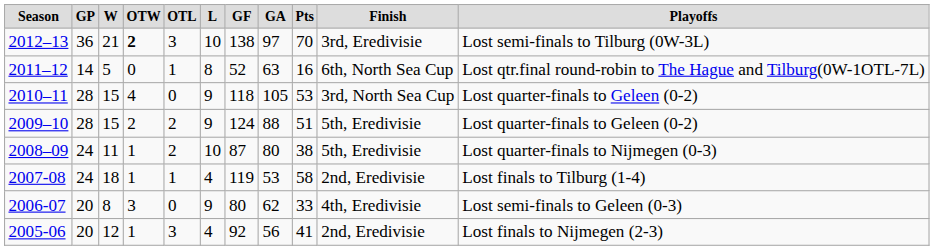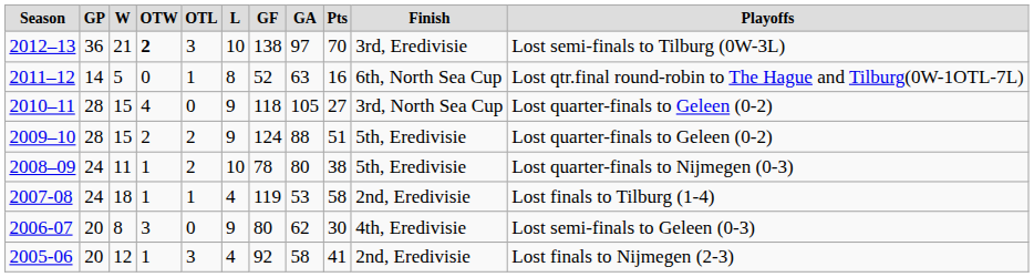 <table class="wikitable">
 <tr align="center" style="font-size: small; font-weight:bold; background-color:#dddddd; padding:5px;" |>
 <td>Season</td>
 <td>GP</td>
 <td>W</td>
 <td>OTW</td>
 <td>OTL</td>
 <td>L</td>
 <td>GF</td>
 <td>GA</td>
 <td>Pts</td>
 <td>Finish</td>
 <td>Playoffs</td>
 </tr>
 <tr>
 <td><a href='#'>2012–13</a></td>
 <td>36</td>
 <td>21</td>
 <td><strong>2</strong></td>
 <td>3</td>
 <td>10</td>
 <td>138</td>
 <td>97</td>
 <td>70</td>
 <td>3rd, Eredivisie</td>
 <td>Lost semi-finals to Tilburg (0W-3L)</td>
 </tr>
 <tr>
 <td><a href='#'>2011–12</a></td>
 <td>14</td>
 <td>5</td>
 <td>0</td>
 <td>1</td>
 <td>8</td>
 <td>52</td>
 <td>63</td>
 <td>16</td>
 <td>6th, North Sea Cup</td>
 <td>Lost qtr.final round-robin to <a href='#'>The Hague</a> and <a href='#'>Tilburg</a>(0W-1OTL-7L)</td>
 </tr>
 <tr>
 <td><a href='#'>2010–11</a></td>
 <td>28</td>
 <td>15</td>
 <td>4</td>
 <td>0</td>
 <td>9</td>
 <td>118</td>
 <td>105</td>
-<td>53</td>
+<td>27</td>
 <td>3rd, North Sea Cup</td>
 <td>Lost quarter-finals to <a href='#'>Geleen</a> (0-2)</td>
 </tr>
 <tr>
 <td><a href='#'>2009–10</a></td>
 <td>28</td>
 <td>15</td>
 <td>2</td>
 <td>2</td>
 <td>9</td>
 <td>124</td>
 <td>88</td>
 <td>51</td>
 <td>5th, Eredivisie</td>
 <td>Lost quarter-finals to Geleen (0-2)</td>
 </tr>
 <tr>
 <td><a href='#'>2008–09</a></td>
 <td>24</td>
 <td>11</td>
 <td>1</td>
 <td>2</td>
 <td>10</td>
-<td>87</td>
+<td>78</td>
 <td>80</td>
 <td>38</td>
 <td>5th, Eredivisie</td>
 <td>Lost quarter-finals to Nijmegen (0-3)</td>
 </tr>
 <tr>
 <td><a href='#'>2007-08</a></td>
 <td>24</td>
 <td>18</td>
 <td>1</td>
 <td>1</td>
 <td>4</td>
 <td>119</td>
 <td>53</td>
 <td>58</td>
 <td>2nd, Eredivisie</td>
 <td>Lost finals to Tilburg (1-4)</td>
 </tr>
 <tr>
 <td><a href='#'>2006-07</a></td>
 <td>20</td>
 <td>8</td>
 <td>3</td>
 <td>0</td>
 <td>9</td>
 <td>80</td>
 <td>62</td>
-<td>33</td>
+<td>30</td>
 <td>4th, Eredivisie</td>
 <td>Lost semi-finals to Geleen (0-3)</td>
 </tr>
 <tr>
 <td><a href='#'>2005-06</a></td>
 <td>20</td>
 <td>12</td>
 <td>1</td>
 <td>3</td>
 <td>4</td>
 <td>92</td>
-<td>56</td>
+<td>58</td>
 <td>41</td>
 <td>2nd, Eredivisie</td>
 <td>Lost finals to Nijmegen (2-3)</td>
 </tr>
 </table>
